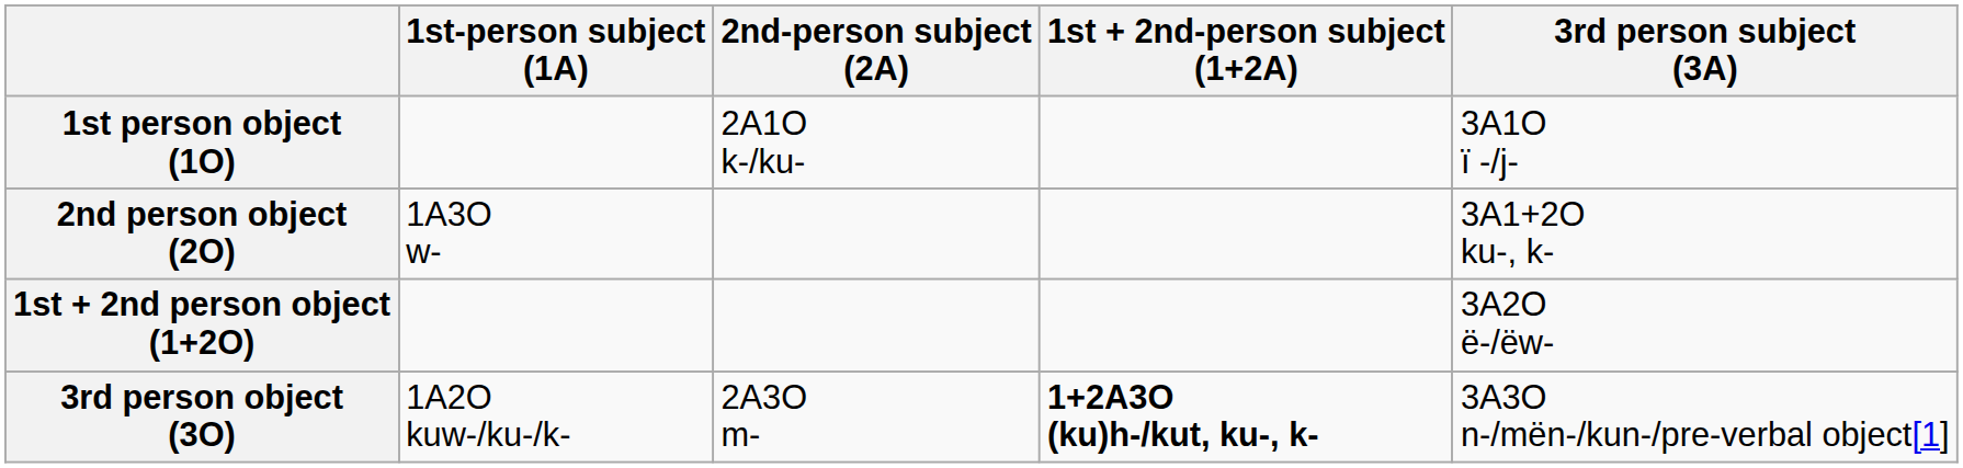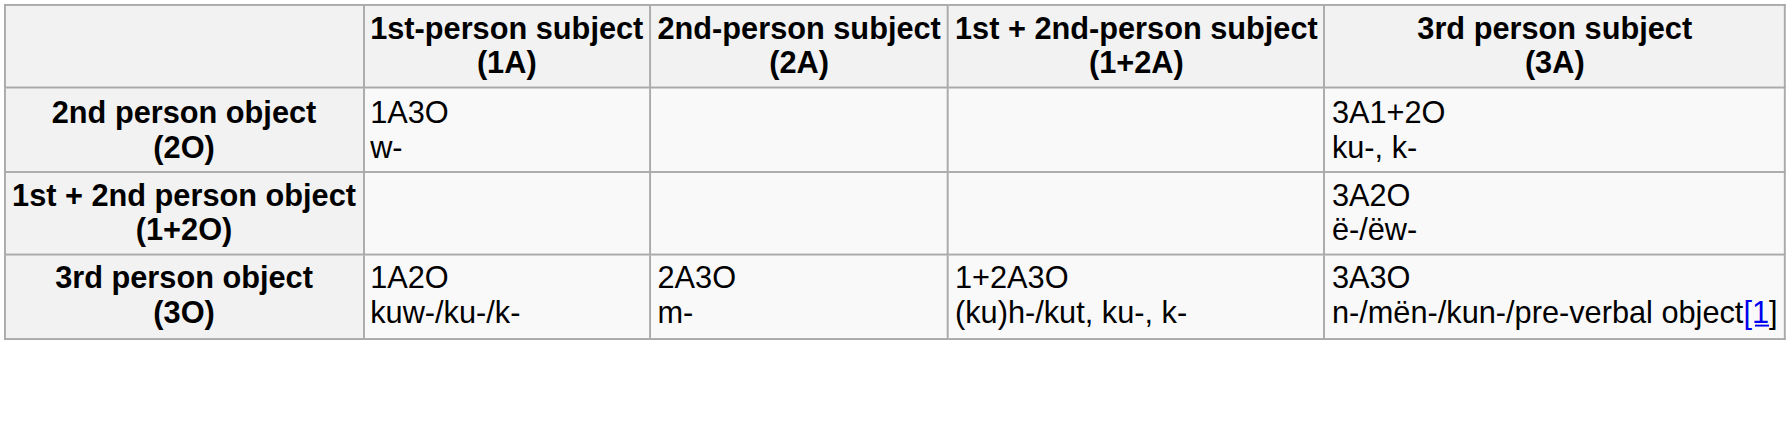 <table class="wikitable">
 <tr>
 <th></th>
 <th>1st-person subject<br>(1A)</th>
 <th>2nd-person subject<br>(2A)</th>
 <th>1st + 2nd-person subject<br>(1+2A)</th>
 <th>3rd person subject<br>(3A)</th>
-</tr>
-<tr>
-<th>1st person object<br>(1O)</th>
-<td></td>
-<td>2A1O<br>k-/ku-</td>
-<td></td>
-<td>3A1O<br>ï -/j-</td>
 </tr>
 <tr>
 <th>2nd person object<br>(2O)</th>
 <td>1A3O<br>w-</td>
 <td></td>
 <td></td>
 <td>3A1+2O<br>ku-, k-</td>
 </tr>
 <tr>
 <th>1st + 2nd person object<br>(1+2O)</th>
 <td></td>
 <td></td>
 <td></td>
 <td>3A2O<br>ë-/ëw-</td>
 </tr>
 <tr>
 <th>3rd person object<br>(3O)</th>
 <td>1A2O<br>kuw-/ku-/k-</td>
 <td>2A3O<br>m-</td>
-<td><strong>1+2A3O<br>(ku)h-/kut, ku-, k-</strong></td>
+<td>1+2A3O<br>(ku)h-/kut, ku-, k-</td>
 <td>3A3O<br>n-/mën-/kun-/pre-verbal object<a href='#'>[1</a>]</td>
 </tr>
 </table>
